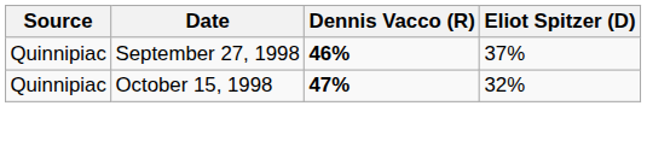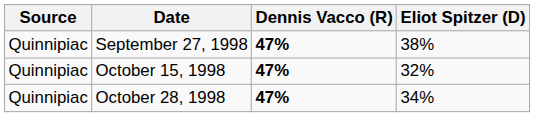 <table class="wikitable">
 <tr>
 <th>Source</th>
 <th>Date</th>
 <th>Dennis Vacco (R)</th>
 <th>Eliot Spitzer (D)</th>
 </tr>
 <tr>
 <td>Quinnipiac</td>
 <td>September 27, 1998</td>
-<td><strong>46%</strong></td>
-<td>37%</td>
+<td><strong>47%</strong></td>
+<td>38%</td>
 </tr>
 <tr>
 <td>Quinnipiac</td>
 <td>October 15, 1998</td>
 <td><strong>47%</strong></td>
 <td>32%</td>
 </tr>
+<tr>
+<td>Quinnipiac</td>
+<td>October 28, 1998</td>
+<td><strong>47%</strong></td>
+<td>34%</td>
+</tr>
 </table>
